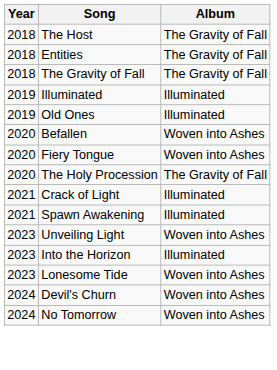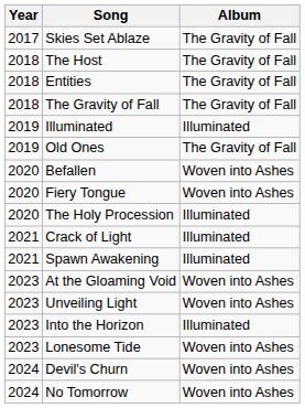 <table class="wikitable">
 <tr>
 <th>Year</th>
 <th>Song</th>
 <th>Album</th>
+</tr>
+<tr>
+<td>2017</td>
+<td>Skies Set Ablaze</td>
+<td>The Gravity of Fall</td>
 </tr>
 <tr>
 <td>2018</td>
 <td>The Host</td>
 <td>The Gravity of Fall</td>
 </tr>
 <tr>
 <td>2018</td>
 <td>Entities</td>
 <td>The Gravity of Fall</td>
 </tr>
 <tr>
 <td>2018</td>
 <td>The Gravity of Fall</td>
 <td>The Gravity of Fall</td>
 </tr>
 <tr>
 <td>2019</td>
 <td>Illuminated</td>
 <td>Illuminated</td>
 </tr>
 <tr>
 <td>2019</td>
 <td>Old Ones</td>
-<td>Illuminated</td>
+<td>The Gravity of Fall</td>
 </tr>
 <tr>
 <td>2020</td>
 <td>Befallen</td>
 <td>Woven into Ashes</td>
 </tr>
 <tr>
 <td>2020</td>
 <td>Fiery Tongue</td>
 <td>Woven into Ashes</td>
 </tr>
 <tr>
 <td>2020</td>
 <td>The Holy Procession</td>
-<td>The Gravity of Fall</td>
+<td>Illuminated</td>
 </tr>
 <tr>
 <td>2021</td>
 <td>Crack of Light</td>
 <td>Illuminated</td>
 </tr>
 <tr>
 <td>2021</td>
 <td>Spawn Awakening</td>
 <td>Illuminated</td>
+</tr>
+<tr>
+<td>2023</td>
+<td>At the Gloaming Void</td>
+<td>Woven into Ashes</td>
 </tr>
 <tr>
 <td>2023</td>
 <td>Unveiling Light</td>
 <td>Woven into Ashes</td>
 </tr>
 <tr>
 <td>2023</td>
 <td>Into the Horizon</td>
 <td>Illuminated</td>
 </tr>
 <tr>
 <td>2023</td>
 <td>Lonesome Tide</td>
 <td>Woven into Ashes</td>
 </tr>
 <tr>
 <td>2024</td>
 <td>Devil's Churn</td>
 <td>Woven into Ashes</td>
 </tr>
 <tr>
 <td>2024</td>
 <td>No Tomorrow</td>
 <td>Woven into Ashes</td>
 </tr>
 </table>
